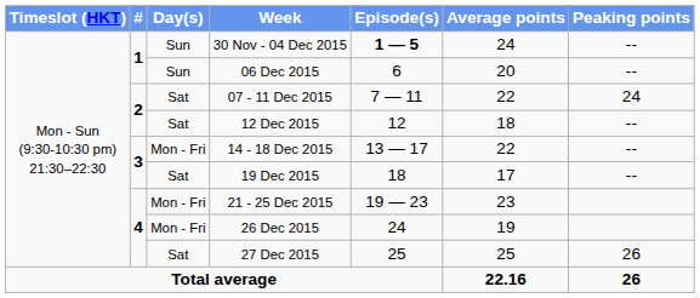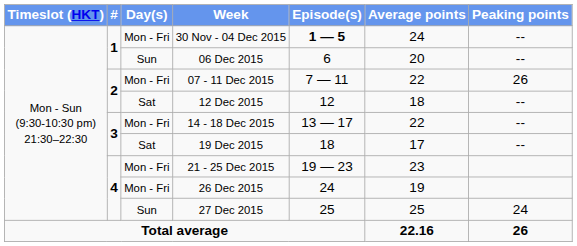 <table class="wikitable" style="text-align:center;">
 <tr>
 <th style="background:cornflowerblue; color:white">Timeslot (<a href='#'>HKT</a>)</th>
 <th style="background:cornflowerblue; color:white">#</th>
 <th style="background:cornflowerblue; color:white">Day(s)</th>
 <th style="background:cornflowerblue; color:white">Week</th>
 <th style="background:cornflowerblue; color:white">Episode(s)</th>
 <th style="background:cornflowerblue; color:white">Average points</th>
 <th style="background:cornflowerblue; color:white">Peaking points</th>
 </tr>
 <tr>
 <td rowspan="9"><small>Mon - Sun<br>(9:30-10:30 pm)<br>21:30–22:30</small></td>
 <td rowspan="2"><strong>1</strong></td>
-<td><small>Sun</small></td>
+<td><small>Mon - Fri</small></td>
 <td><small>30 Nov - 04 Dec 2015</small></td>
 <td><strong>1 — 5</strong></td>
 <td>24</td>
 <td>--</td>
 </tr>
 <tr>
 <td><small>Sun</small></td>
 <td><small>06 Dec 2015</small></td>
 <td>6</td>
 <td>20</td>
 <td>--</td>
 </tr>
 <tr>
 <td rowspan="2"><strong>2</strong></td>
-<td><small>Sat</small></td>
+<td><small>Mon - Fri</small></td>
 <td><small>07 - 11 Dec 2015</small></td>
 <td>7 — 11</td>
 <td>22</td>
-<td>24</td>
+<td>26</td>
 </tr>
 <tr>
 <td><small>Sat</small></td>
 <td><small>12 Dec 2015</small></td>
 <td>12</td>
 <td>18</td>
 <td>--</td>
 </tr>
 <tr>
 <td rowspan="2"><strong>3</strong></td>
 <td><small>Mon - Fri</small></td>
 <td><small>14 - 18 Dec 2015</small></td>
 <td>13 — 17</td>
 <td>22</td>
 <td>--</td>
 </tr>
 <tr>
 <td><small>Sat</small></td>
 <td><small>19 Dec 2015</small></td>
 <td>18</td>
 <td>17</td>
 <td>--</td>
 </tr>
 <tr>
 <td rowspan="3"><strong>4</strong></td>
 <td><small>Mon - Fri</small></td>
 <td><small>21 - 25 Dec 2015</small></td>
 <td>19 — 23</td>
 <td>23</td>
 <td></td>
 </tr>
 <tr>
 <td><small>Mon - Fri</small></td>
 <td><small>26 Dec 2015</small></td>
 <td>24</td>
 <td>19</td>
 <td></td>
 </tr>
 <tr>
-<td><small>Sat</small></td>
+<td><small>Sun</small></td>
 <td><small>27 Dec 2015</small></td>
 <td>25</td>
 <td>25</td>
-<td>26</td>
+<td>24</td>
 </tr>
 <tr>
 <td colspan="5"><strong>Total average</strong></td>
 <td><strong>22.16</strong></td>
 <td><strong>26</strong></td>
 </tr>
 </table>
